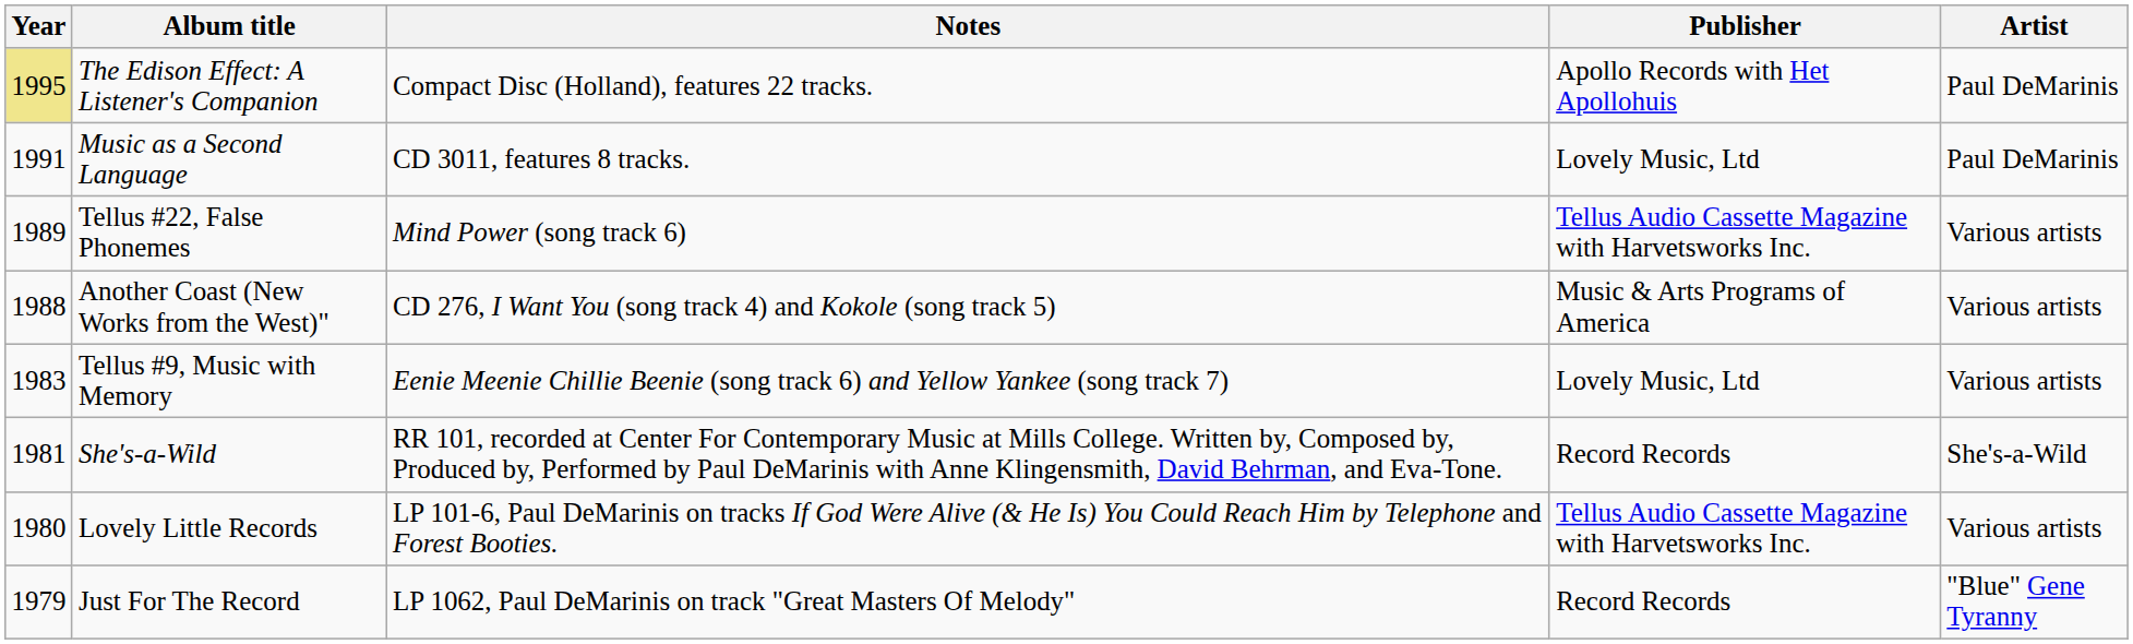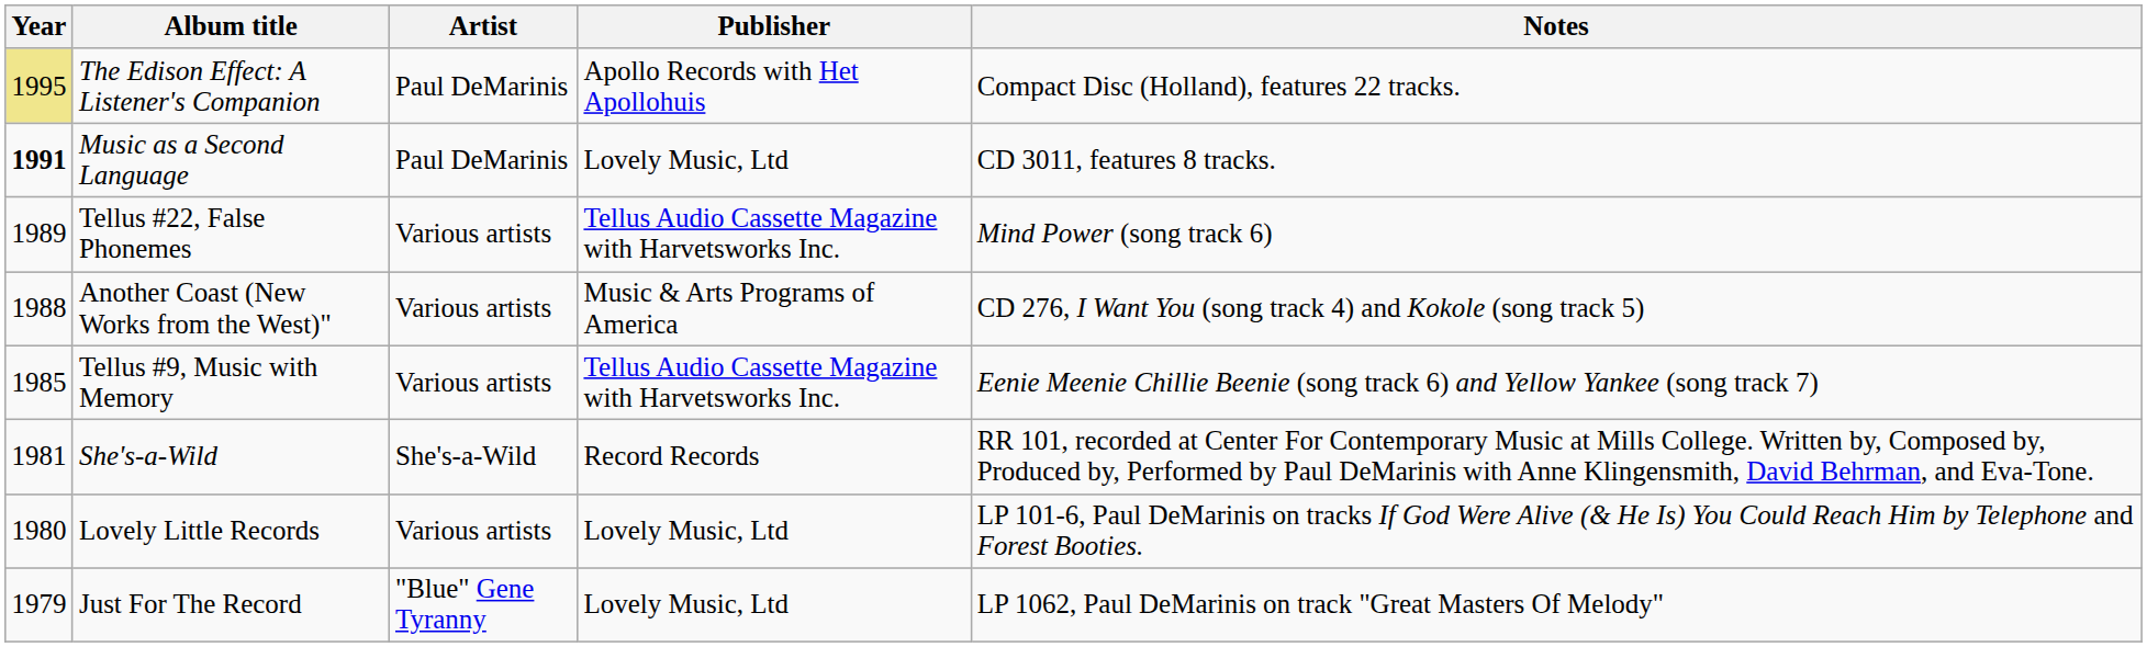 <table class="wikitable sortable">
 <tr>
 <th>Year</th>
 <th>Album title</th>
+<th>Artist</th>
+<th>Publisher</th>
 <th>Notes</th>
-<th>Publisher</th>
-<th>Artist</th>
 </tr>
 <tr>
 <td style="background: khaki;">1995</td>
 <td><em>The Edison Effect: A Listener's Companion</em></td>
+<td>Paul DeMarinis</td>
+<td>Apollo Records with <a href='#'>Het Apollohuis</a></td>
 <td>Compact Disc (Holland), features 22 tracks.</td>
-<td>Apollo Records with <a href='#'>Het Apollohuis</a></td>
-<td>Paul DeMarinis</td>
 </tr>
 <tr>
-<td>1991</td>
+<td><strong>1991</strong></td>
 <td><em>Music as a Second Language</em></td>
+<td>Paul DeMarinis</td>
+<td>Lovely Music, Ltd</td>
 <td>CD 3011, features 8 tracks.</td>
-<td>Lovely Music, Ltd</td>
-<td>Paul DeMarinis</td>
 </tr>
 <tr>
 <td>1989</td>
 <td>Tellus #22, False Phonemes</td>
+<td>Various artists</td>
+<td><a href='#'>Tellus Audio Cassette Magazine</a> with Harvetsworks Inc.</td>
 <td><em>Mind Power</em> (song track 6)</td>
-<td><a href='#'>Tellus Audio Cassette Magazine</a> with Harvetsworks Inc.</td>
-<td>Various artists</td>
 </tr>
 <tr>
 <td>1988</td>
 <td>Another Coast (New Works from the West)"</td>
+<td>Various artists</td>
+<td>Music & Arts Programs of America</td>
 <td>CD 276, <em>I Want You</em> (song track 4) and <em>Kokole</em> (song track 5)</td>
-<td>Music & Arts Programs of America</td>
-<td>Various artists</td>
 </tr>
 <tr>
-<td>1983</td>
+<td>1985</td>
 <td>Tellus #9, Music with Memory</td>
+<td>Various artists</td>
+<td><a href='#'>Tellus Audio Cassette Magazine</a> with Harvetsworks Inc.</td>
 <td><em>Eenie Meenie Chillie Beenie</em> (song track 6) <em>and Yellow Yankee</em> (song track 7)</td>
-<td>Lovely Music, Ltd</td>
-<td>Various artists</td>
 </tr>
 <tr>
 <td>1981</td>
 <td><em>She's-a-Wild</em></td>
+<td>She's-a-Wild</td>
+<td>Record Records</td>
 <td>RR 101, recorded at Center For Contemporary Music at Mills College. Written by, Composed by, Produced by, Performed by Paul DeMarinis with Anne Klingensmith, <a href='#'>David Behrman</a>, and Eva-Tone.</td>
-<td>Record Records</td>
-<td>She's-a-Wild</td>
 </tr>
 <tr>
 <td>1980</td>
 <td>Lovely Little Records</td>
+<td>Various artists</td>
+<td>Lovely Music, Ltd</td>
 <td>LP 101-6, Paul DeMarinis on tracks <em>If God Were Alive (& He Is) You Could Reach Him by Telephone</em> and <em>Forest Booties.</em></td>
-<td><a href='#'>Tellus Audio Cassette Magazine</a> with Harvetsworks Inc.</td>
-<td>Various artists</td>
 </tr>
 <tr>
 <td>1979</td>
 <td>Just For The Record</td>
+<td>"Blue" <a href='#'>Gene Tyranny</a></td>
+<td>Lovely Music, Ltd</td>
 <td>LP 1062, Paul DeMarinis on track "Great Masters Of Melody"</td>
-<td>Record Records</td>
-<td>"Blue" <a href='#'>Gene Tyranny</a></td>
 </tr>
 </table>
